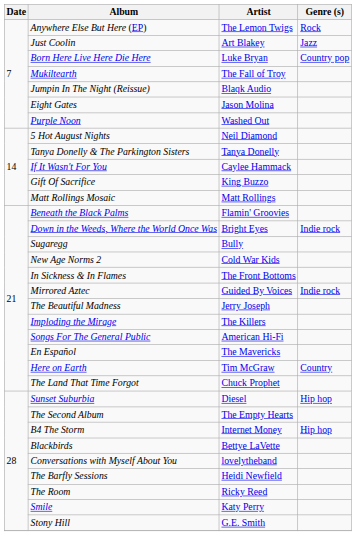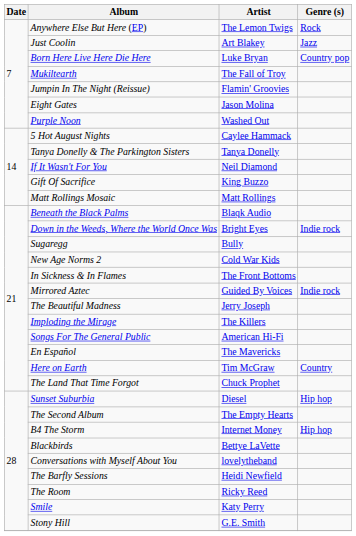 <table class="wikitable">
 <tr>
 <th>Date</th>
 <th>Album</th>
 <th>Artist</th>
 <th>Genre (s)</th>
 </tr>
 <tr>
 <td rowspan="7">7</td>
 <td><em>Anywhere Else But Here</em> (<a href='#'>EP</a>)</td>
 <td><a href='#'>The Lemon Twigs</a></td>
 <td><a href='#'>Rock</a></td>
 </tr>
 <tr>
 <td><em>Just Coolin</em></td>
 <td><a href='#'>Art Blakey</a></td>
 <td><a href='#'>Jazz</a></td>
 </tr>
 <tr>
 <td><em><a href='#'>Born Here Live Here Die Here</a></em></td>
 <td><a href='#'>Luke Bryan</a></td>
 <td><a href='#'>Country pop</a></td>
 </tr>
 <tr>
 <td><em><a href='#'>Mukiltearth</a></em></td>
 <td><a href='#'>The Fall of Troy</a></td>
 <td></td>
 </tr>
 <tr>
 <td><em>Jumpin In The Night (Reissue)</em></td>
-<td><a href='#'>Blaqk Audio</a></td>
+<td><a href='#'>Flamin' Groovies</a></td>
 <td></td>
 </tr>
 <tr>
 <td><em>Eight Gates</em></td>
 <td><a href='#'>Jason Molina</a></td>
 <td></td>
 </tr>
 <tr>
 <td><em><a href='#'>Purple Noon</a></em></td>
 <td><a href='#'>Washed Out</a></td>
 <td></td>
 </tr>
 <tr>
 <td rowspan="5">14</td>
 <td><em>5 Hot August Nights</em></td>
-<td><a href='#'>Neil Diamond</a></td>
+<td><a href='#'>Caylee Hammack</a></td>
 <td></td>
 </tr>
 <tr>
 <td><em>Tanya Donelly & The Parkington Sisters</em></td>
 <td><a href='#'>Tanya Donelly</a></td>
 <td></td>
 </tr>
 <tr>
 <td><em><a href='#'>If It Wasn't For You</a></em></td>
-<td><a href='#'>Caylee Hammack</a></td>
+<td><a href='#'>Neil Diamond</a></td>
 <td></td>
 </tr>
 <tr>
 <td><em>Gift Of Sacrifice</em></td>
 <td><a href='#'>King Buzzo</a></td>
 <td></td>
 </tr>
 <tr>
 <td><em>Matt Rollings Mosaic</em></td>
 <td><a href='#'>Matt Rollings</a></td>
 <td></td>
 </tr>
 <tr>
 <td rowspan="12">21</td>
 <td><em><a href='#'>Beneath the Black Palms</a></em></td>
-<td><a href='#'>Flamin' Groovies</a></td>
+<td><a href='#'>Blaqk Audio</a></td>
 <td></td>
 </tr>
 <tr>
 <td><em><a href='#'>Down in the Weeds, Where the World Once Was</a></em></td>
 <td><a href='#'>Bright Eyes</a></td>
 <td><a href='#'>Indie rock</a></td>
 </tr>
 <tr>
 <td><em>Sugaregg</em></td>
 <td><a href='#'>Bully</a></td>
 <td></td>
 </tr>
 <tr>
 <td><em>New Age Norms 2</em></td>
 <td><a href='#'>Cold War Kids</a></td>
 <td></td>
 </tr>
 <tr>
 <td><em>In Sickness & In Flames</em></td>
 <td><a href='#'>The Front Bottoms</a></td>
 <td></td>
 </tr>
 <tr>
 <td><em>Mirrored Aztec</em></td>
 <td><a href='#'>Guided By Voices</a></td>
 <td><a href='#'>Indie rock</a></td>
 </tr>
 <tr>
 <td><em>The Beautiful Madness</em></td>
 <td><a href='#'>Jerry Joseph</a></td>
 <td></td>
 </tr>
 <tr>
 <td><em><a href='#'>Imploding the Mirage</a></em></td>
 <td><a href='#'>The Killers</a></td>
 <td></td>
 </tr>
 <tr>
 <td><em><a href='#'>Songs For The General Public</a></em></td>
 <td><a href='#'>American Hi-Fi</a></td>
 <td></td>
 </tr>
 <tr>
 <td><em>En Español</em></td>
 <td><a href='#'>The Mavericks</a></td>
 <td></td>
 </tr>
 <tr>
 <td><em><a href='#'>Here on Earth</a></em></td>
 <td><a href='#'>Tim McGraw</a></td>
 <td><a href='#'>Country</a></td>
 </tr>
 <tr>
 <td><em>The Land That Time Forgot</em></td>
 <td><a href='#'>Chuck Prophet</a></td>
 <td></td>
 </tr>
 <tr>
 <td rowspan="9">28</td>
 <td><em><a href='#'>Sunset Suburbia</a></em></td>
 <td><a href='#'>Diesel</a></td>
 <td><a href='#'>Hip hop</a></td>
 </tr>
 <tr>
 <td><em>The Second Album</em></td>
 <td><a href='#'>The Empty Hearts</a></td>
 <td></td>
 </tr>
 <tr>
 <td><em>B4 The Storm</em></td>
 <td><a href='#'>Internet Money</a></td>
 <td><a href='#'>Hip hop</a></td>
 </tr>
 <tr>
 <td><em>Blackbirds</em></td>
 <td><a href='#'>Bettye LaVette</a></td>
 <td></td>
 </tr>
 <tr>
 <td><em>Conversations with Myself About You</em></td>
 <td><a href='#'>lovelytheband</a></td>
 <td></td>
 </tr>
 <tr>
 <td><em>The Barfly Sessions</em></td>
 <td><a href='#'>Heidi Newfield</a></td>
 <td></td>
 </tr>
 <tr>
 <td><em>The Room</em></td>
 <td><a href='#'>Ricky Reed</a></td>
 <td></td>
 </tr>
 <tr>
 <td><em><a href='#'>Smile</a></em></td>
 <td><a href='#'>Katy Perry</a></td>
 <td></td>
 </tr>
 <tr>
 <td><em>Stony Hill</em></td>
 <td><a href='#'>G.E. Smith</a></td>
 <td></td>
 </tr>
 <tr>
 </tr>
 </table>
